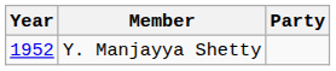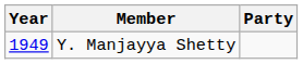 <table class="wikitable">
 <tr>
 <th>Year</th>
 <th>Member</th>
 <th colspan="2">Party</th>
 </tr>
 <tr>
-<td><a href='#'>1952</a></td>
+<td><a href='#'>1949</a></td>
 <td>Y. Manjayya Shetty</td>
 <td></td>
 </tr>
 </table>
